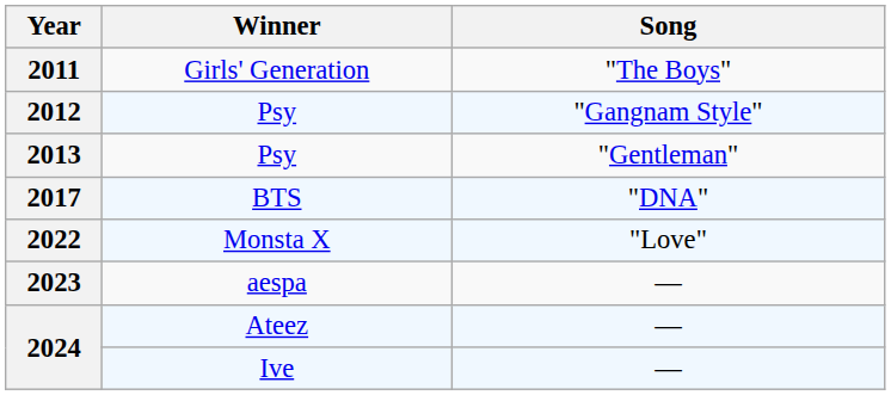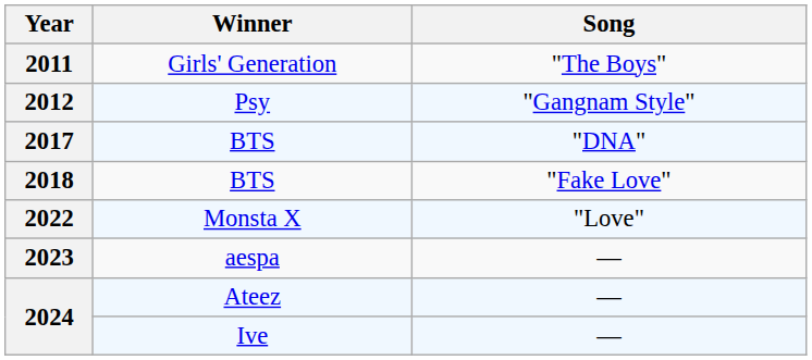 <table class="wikitable plainrowheaders" style="text-align: center">
 <tr>
 <th scope="col" width="50">Year</th>
 <th scope="col" width="200">Winner</th>
 <th scope="col" width="250">Song</th>
 </tr>
 <tr>
 <th scope="row" style="text-align:center;">2011</th>
 <td><a href='#'>Girls' Generation</a></td>
 <td>"<a href='#'>The Boys</a>"</td>
 </tr>
 <tr style="background:#F0F8FF">
 <th scope="row" style="text-align:center;">2012</th>
 <td><a href='#'>Psy</a></td>
 <td>"<a href='#'>Gangnam Style</a>"</td>
 </tr>
-<tr>
-<th scope="row" style="text-align:center;">2013</th>
-<td><a href='#'>Psy</a></td>
-<td>"<a href='#'>Gentleman</a>"</td>
-</tr>
 <tr style="background:#F0F8FF">
 <th scope="row" style="text-align:center;">2017</th>
 <td><a href='#'>BTS</a></td>
 <td>"<a href='#'>DNA</a>"</td>
+</tr>
+<tr>
+<th scope="row" style="text-align:center;">2018</th>
+<td><a href='#'>BTS</a></td>
+<td>"<a href='#'>Fake Love</a>"</td>
 </tr>
 <tr style="background:#F0F8FF">
 <th scope="row" style="text-align:center;">2022</th>
 <td><a href='#'>Monsta X</a></td>
 <td>"Love"</td>
 </tr>
 <tr>
 <th scope="row" style="text-align:center;">2023</th>
 <td><a href='#'>aespa</a></td>
 <td>—</td>
 </tr>
 <tr style="background:#F0F8FF">
 <th scope="row" style="text-align:center;" rowspan=2>2024</th>
 <td><a href='#'>Ateez</a></td>
 <td>—</td>
 </tr>
 <tr style="background:#F0F8FF">
 <td><a href='#'>Ive</a></td>
 <td>—</td>
 </tr>
 </table>
